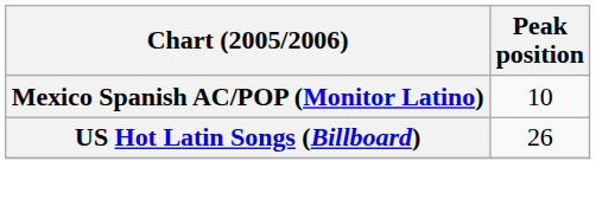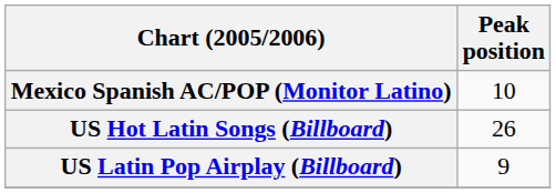 <table class="wikitable sortable plainrowheaders" style="text-align:center">
 <tr>
 <th align="left">Chart (2005/2006)</th>
 <th align="left">Peak<br>position</th>
 </tr>
 <tr>
 <th scope="row">Mexico Spanish AC/POP (<a href='#'>Monitor Latino</a>)</th>
 <td align="center">10</td>
 </tr>
 <tr>
 <th scope="row">US <a href='#'>Hot Latin Songs</a> (<em><a href='#'>Billboard</a></em>)</th>
 <td align="center">26</td>
 </tr>
 <tr>
+<th scope="row">US <a href='#'>Latin Pop Airplay</a> (<em><a href='#'>Billboard</a></em>)</th>
+<td align="center">9</td>
+</tr>
+<tr>
 </tr>
 </table>
